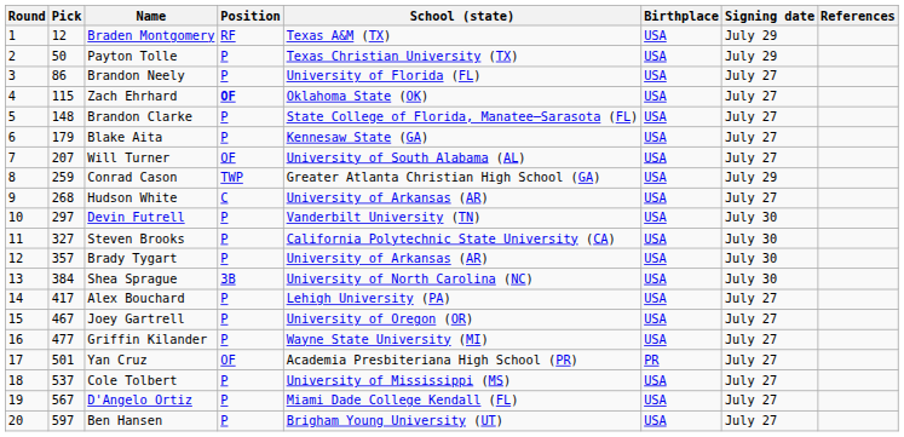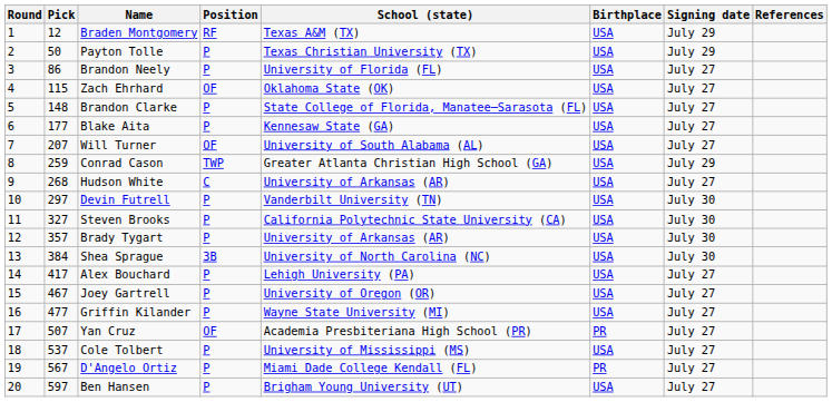 <table class="wikitable">
 <tr>
 <th>Round</th>
 <th>Pick</th>
 <th>Name</th>
 <th>Position</th>
 <th>School (state)</th>
 <th>Birthplace</th>
 <th>Signing date</th>
 <th>References</th>
 </tr>
 <tr>
 <td>1</td>
 <td>12</td>
 <td><a href='#'>Braden Montgomery</a></td>
 <td><a href='#'>RF</a></td>
 <td><a href='#'>Texas A&M</a> (<a href='#'>TX</a>)</td>
 <td><a href='#'>USA</a></td>
 <td>July 29</td>
 <td></td>
 </tr>
 <tr>
 <td>2</td>
 <td>50</td>
 <td>Payton Tolle</td>
 <td><a href='#'>P</a></td>
 <td><a href='#'>Texas Christian University</a> (<a href='#'>TX</a>)</td>
 <td><a href='#'>USA</a></td>
 <td>July 29</td>
 <td></td>
 </tr>
 <tr>
 <td>3</td>
 <td>86</td>
 <td>Brandon Neely</td>
 <td><a href='#'>P</a></td>
 <td><a href='#'>University of Florida</a> (<a href='#'>FL</a>)</td>
 <td><a href='#'>USA</a></td>
 <td>July 27</td>
 <td></td>
 </tr>
 <tr>
 <td>4</td>
 <td>115</td>
 <td>Zach Ehrhard</td>
-<td><strong><a href='#'>OF</a></strong></td>
+<td><a href='#'>OF</a></td>
 <td><a href='#'>Oklahoma State</a> (<a href='#'>OK</a>)</td>
 <td><a href='#'>USA</a></td>
 <td>July 27</td>
 <td></td>
 </tr>
 <tr>
 <td>5</td>
 <td>148</td>
 <td>Brandon Clarke</td>
 <td><a href='#'>P</a></td>
 <td><a href='#'>State College of Florida, Manatee─Sarasota</a> (<a href='#'>FL</a>)</td>
 <td><a href='#'>USA</a></td>
 <td>July 27</td>
 <td></td>
 </tr>
 <tr>
 <td>6</td>
-<td>179</td>
+<td>177</td>
 <td>Blake Aita</td>
 <td><a href='#'>P</a></td>
 <td><a href='#'>Kennesaw State</a> (<a href='#'>GA</a>)</td>
 <td><a href='#'>USA</a></td>
 <td>July 27</td>
 <td></td>
 </tr>
 <tr>
 <td>7</td>
 <td>207</td>
 <td>Will Turner</td>
 <td><a href='#'>OF</a></td>
 <td><a href='#'>University of South Alabama</a> (<a href='#'>AL</a>)</td>
 <td><a href='#'>USA</a></td>
 <td>July 27</td>
 <td></td>
 </tr>
 <tr>
 <td>8</td>
 <td>259</td>
 <td>Conrad Cason</td>
 <td><a href='#'>TWP</a></td>
 <td>Greater Atlanta Christian High School (<a href='#'>GA</a>)</td>
 <td><a href='#'>USA</a></td>
 <td>July 29</td>
 <td></td>
 </tr>
 <tr>
 <td>9</td>
 <td>268</td>
 <td>Hudson White</td>
 <td><a href='#'>C</a></td>
 <td><a href='#'>University of Arkansas</a> (<a href='#'>AR</a>)</td>
 <td><a href='#'>USA</a></td>
 <td>July 27</td>
 <td></td>
 </tr>
 <tr>
 <td>10</td>
 <td>297</td>
 <td><a href='#'>Devin Futrell</a></td>
 <td><a href='#'>P</a></td>
 <td><a href='#'>Vanderbilt University</a> (<a href='#'>TN</a>)</td>
 <td><a href='#'>USA</a></td>
 <td>July 30</td>
 <td></td>
 </tr>
 <tr>
 <td>11</td>
 <td>327</td>
 <td>Steven Brooks</td>
 <td><a href='#'>P</a></td>
 <td><a href='#'>California Polytechnic State University</a> (<a href='#'>CA</a>)</td>
 <td><a href='#'>USA</a></td>
 <td>July 30</td>
 <td></td>
 </tr>
 <tr>
 <td>12</td>
 <td>357</td>
 <td>Brady Tygart</td>
 <td><a href='#'>P</a></td>
 <td><a href='#'>University of Arkansas</a> (<a href='#'>AR</a>)</td>
 <td><a href='#'>USA</a></td>
 <td>July 30</td>
 <td></td>
 </tr>
 <tr>
 <td>13</td>
 <td>384</td>
 <td>Shea Sprague</td>
 <td><a href='#'>3B</a></td>
 <td><a href='#'>University of North Carolina</a> (<a href='#'>NC</a>)</td>
 <td><a href='#'>USA</a></td>
 <td>July 30</td>
 <td></td>
 </tr>
 <tr>
 <td>14</td>
 <td>417</td>
 <td>Alex Bouchard</td>
 <td><a href='#'>P</a></td>
 <td><a href='#'>Lehigh University</a> (<a href='#'>PA</a>)</td>
 <td><a href='#'>USA</a></td>
 <td>July 27</td>
 <td></td>
 </tr>
 <tr>
 <td>15</td>
 <td>467</td>
 <td>Joey Gartrell</td>
 <td><a href='#'>P</a></td>
 <td><a href='#'>University of Oregon</a> (<a href='#'>OR</a>)</td>
 <td><a href='#'>USA</a></td>
 <td>July 27</td>
 <td></td>
 </tr>
 <tr>
 <td>16</td>
 <td>477</td>
 <td>Griffin Kilander</td>
 <td><a href='#'>P</a></td>
 <td><a href='#'>Wayne State University</a> (<a href='#'>MI</a>)</td>
 <td><a href='#'>USA</a></td>
 <td>July 27</td>
 <td></td>
 </tr>
 <tr>
 <td>17</td>
-<td>501</td>
+<td>507</td>
 <td>Yan Cruz</td>
 <td><a href='#'>OF</a></td>
 <td>Academia Presbiteriana High School (<a href='#'>PR</a>)</td>
 <td><a href='#'>PR</a></td>
 <td>July 27</td>
 <td></td>
 </tr>
 <tr>
 <td>18</td>
 <td>537</td>
 <td>Cole Tolbert</td>
 <td><a href='#'>P</a></td>
 <td><a href='#'>University of Mississippi</a> (<a href='#'>MS</a>)</td>
 <td><a href='#'>USA</a></td>
 <td>July 27</td>
 <td></td>
 </tr>
 <tr>
 <td>19</td>
 <td>567</td>
 <td><a href='#'>D'Angelo Ortiz</a></td>
 <td><a href='#'>P</a></td>
 <td><a href='#'>Miami Dade College Kendall</a> (<a href='#'>FL</a>)</td>
-<td><a href='#'>USA</a></td>
+<td><a href='#'>PR</a></td>
 <td>July 27</td>
 <td></td>
 </tr>
 <tr>
 <td>20</td>
 <td>597</td>
 <td>Ben Hansen</td>
 <td><a href='#'>P</a></td>
 <td><a href='#'>Brigham Young University</a> (<a href='#'>UT</a>)</td>
 <td><a href='#'>USA</a></td>
 <td>July 27</td>
 <td></td>
 </tr>
 </table>
